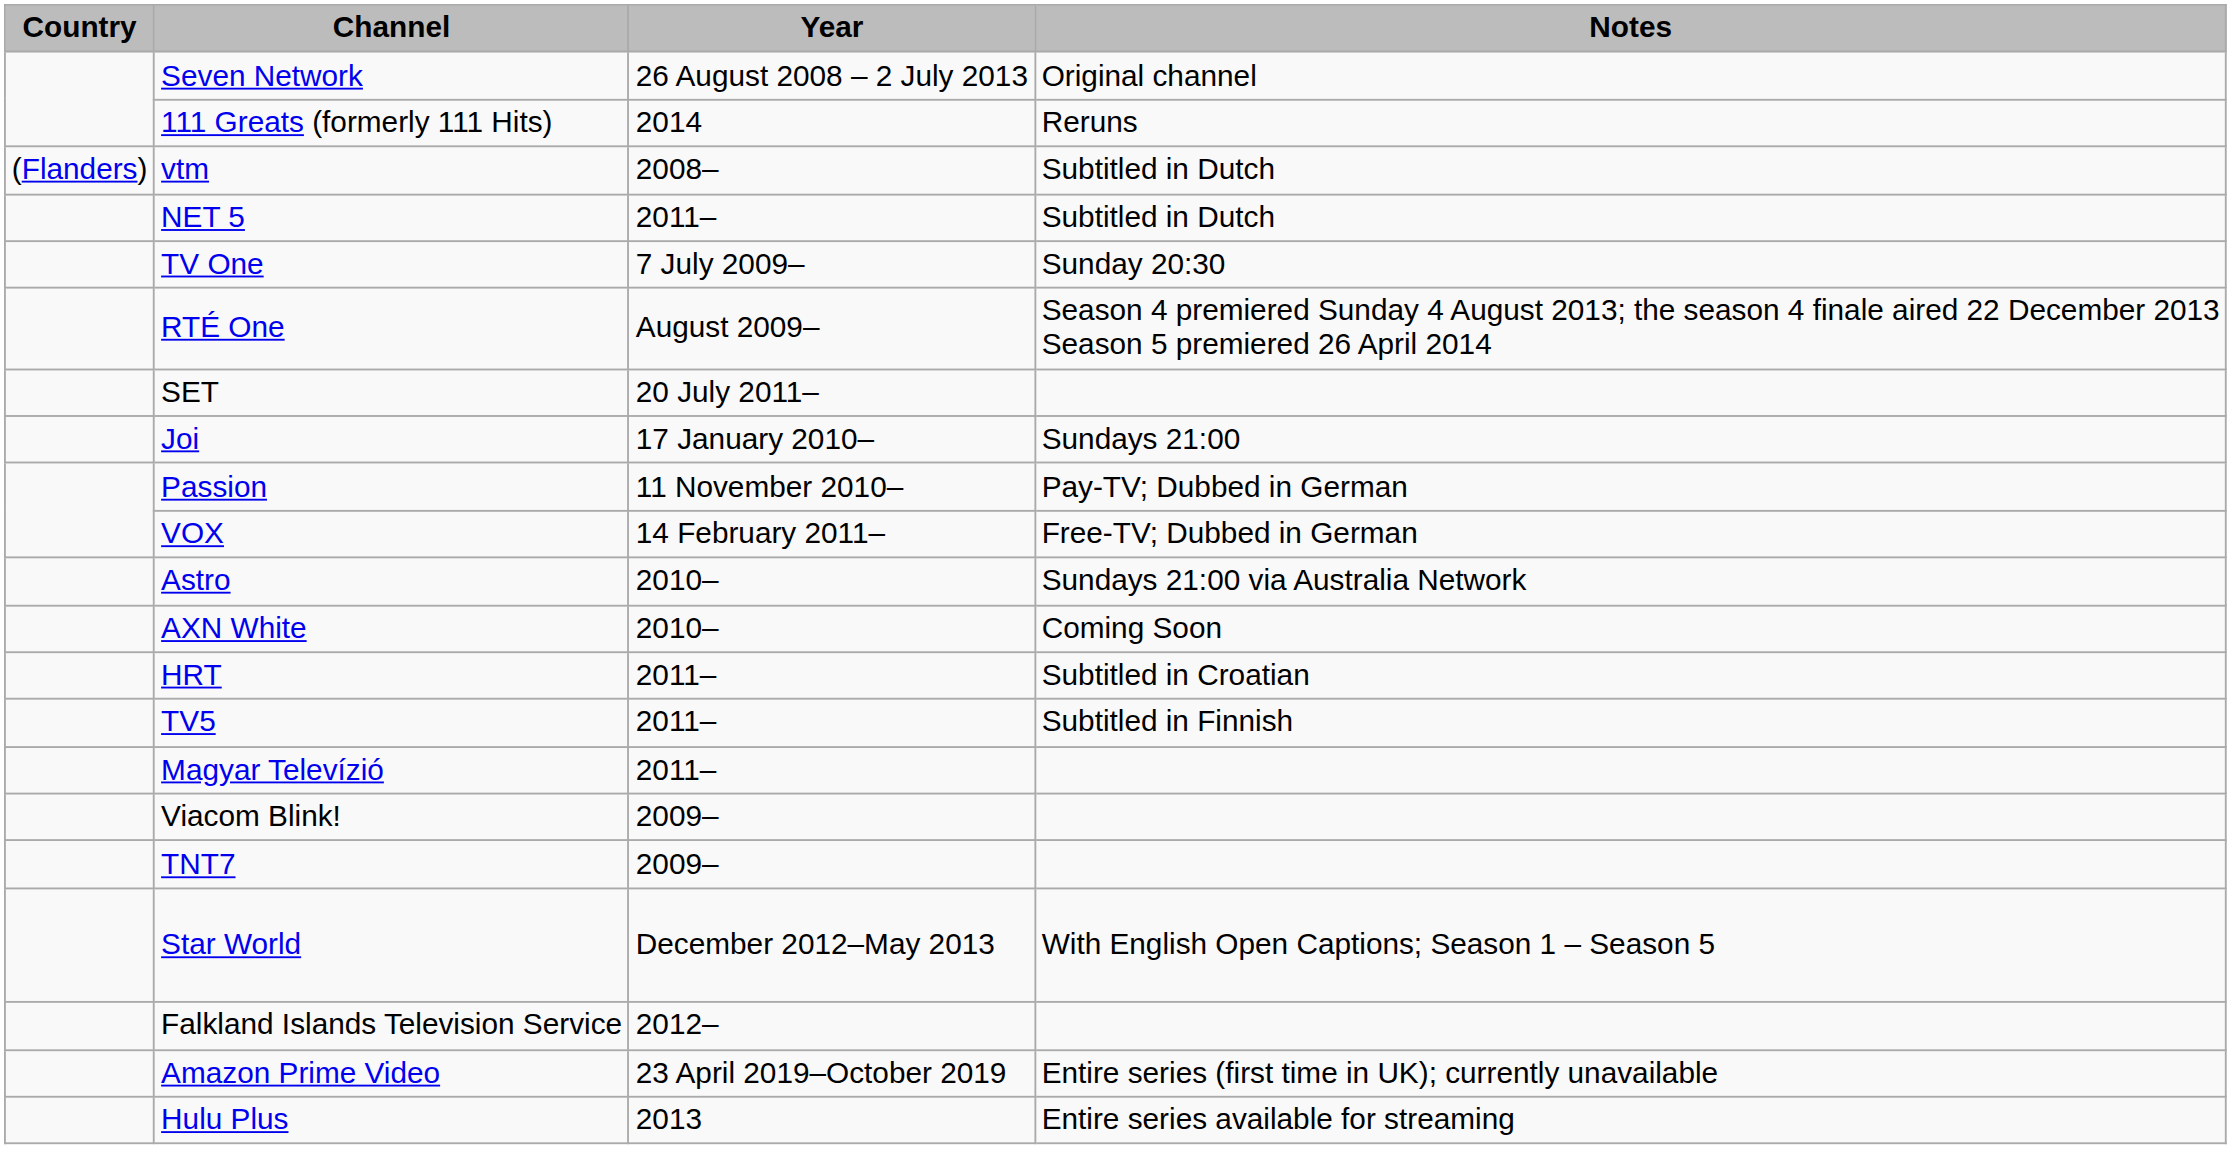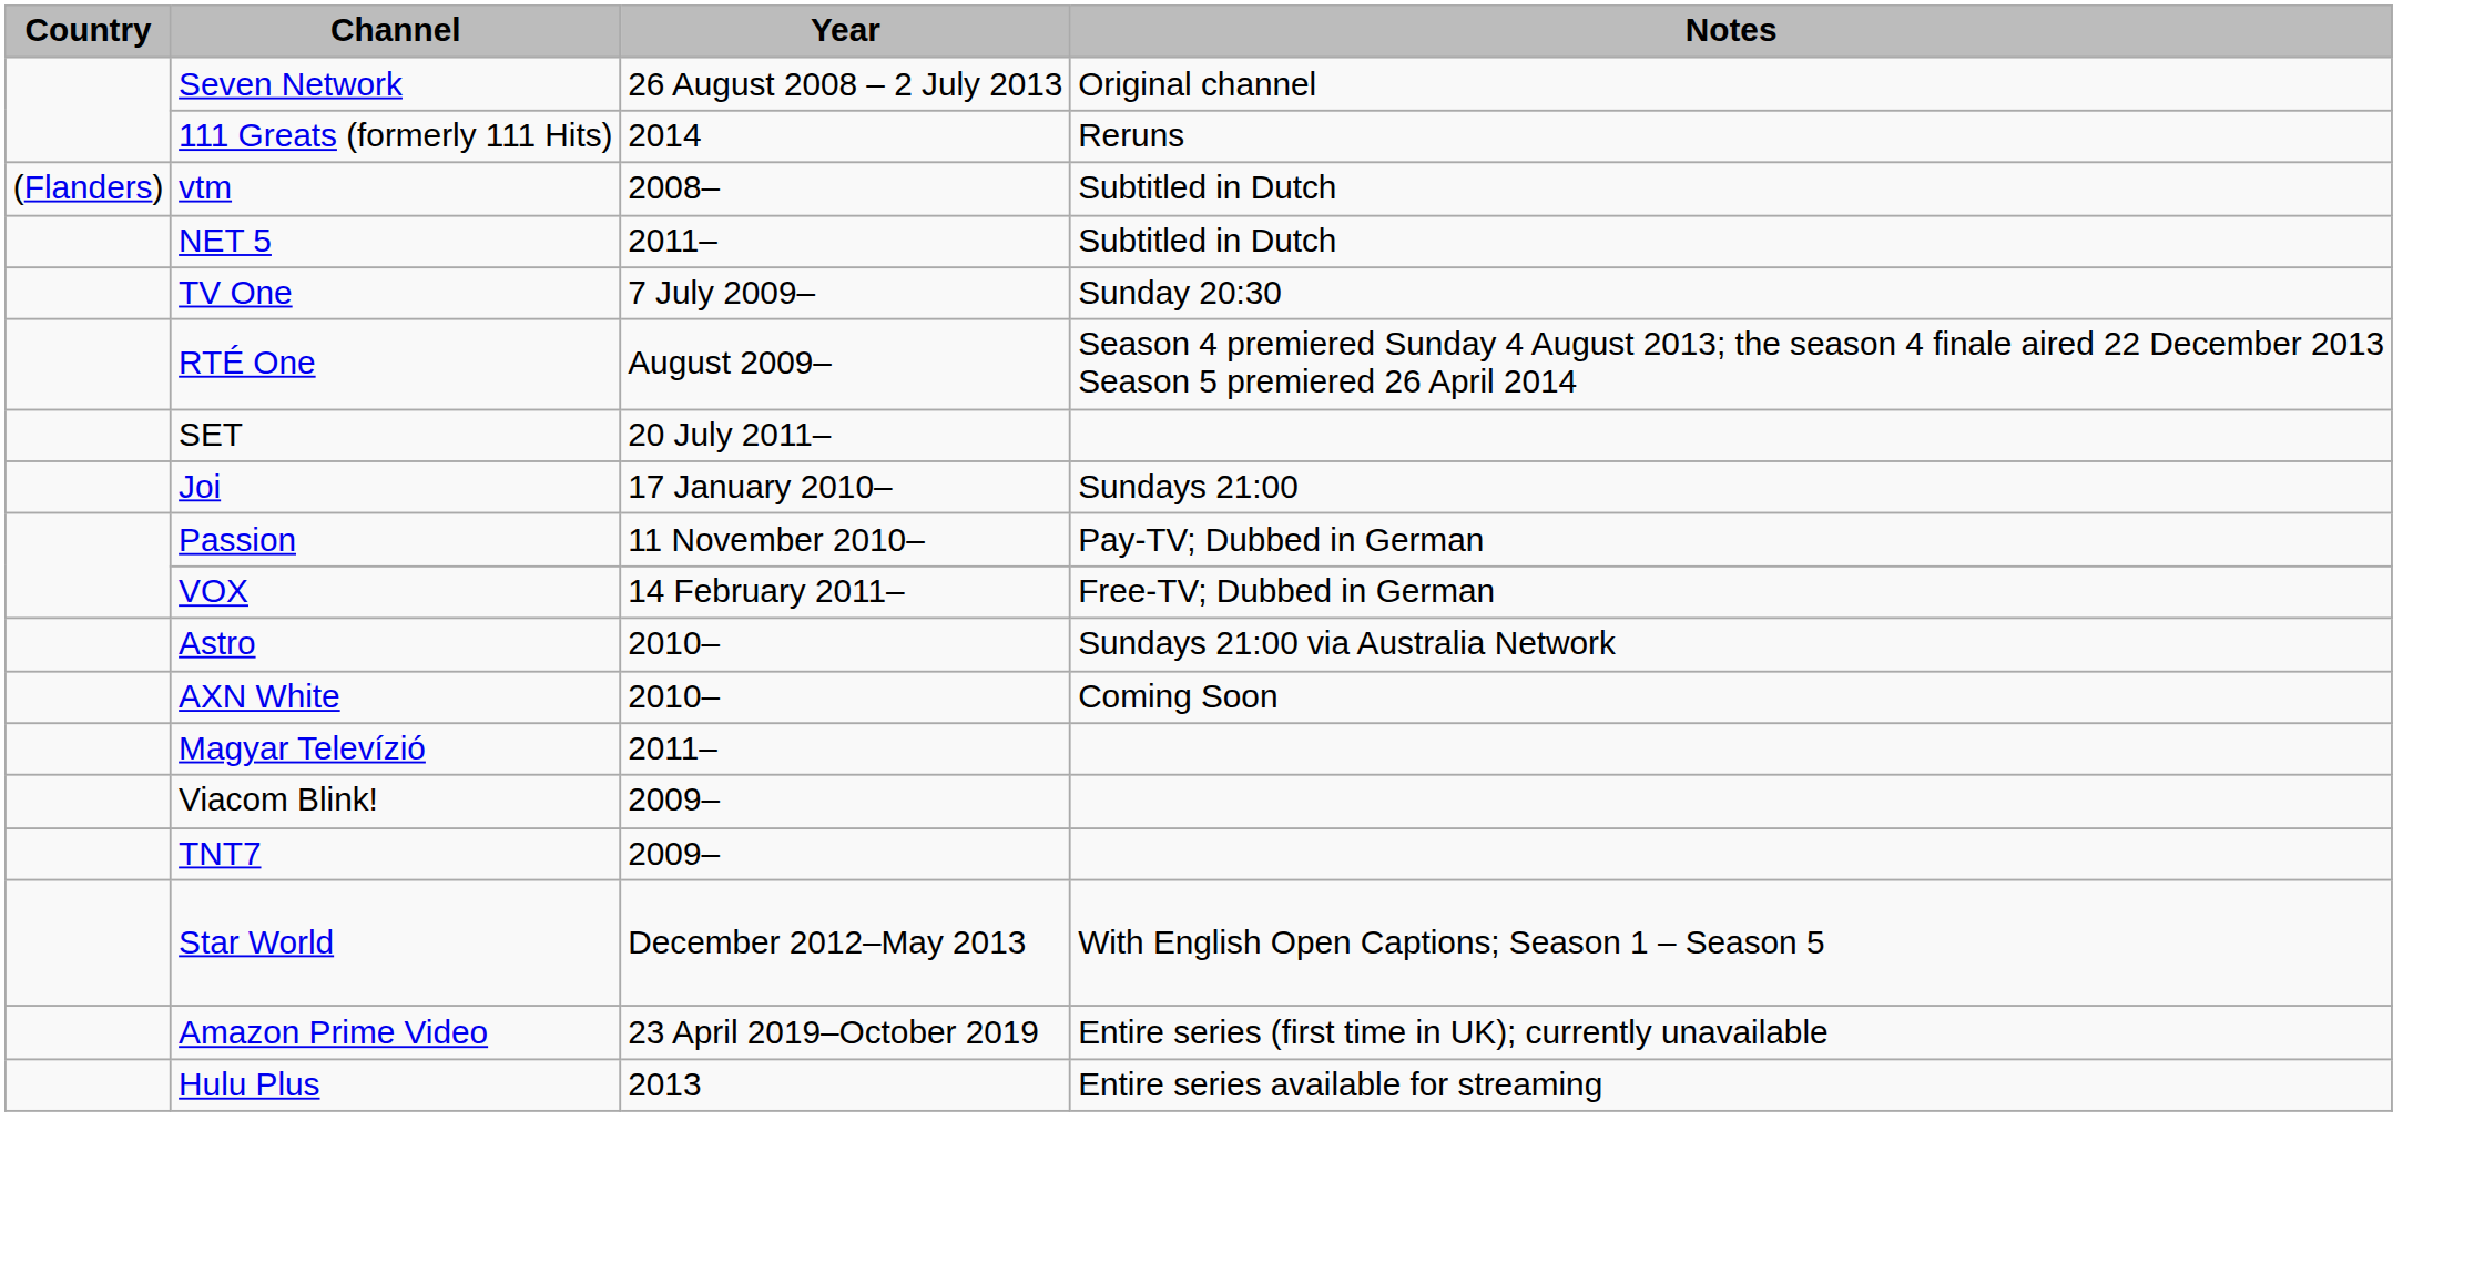 <table class="wikitable">
 <tr>
 <th style="background:#bcbcbc;">Country</th>
 <th style="background:#bcbcbc;">Channel</th>
 <th style="background:#bcbcbc;">Year</th>
 <th style="background:#bcbcbc;">Notes</th>
 </tr>
 <tr>
 <td rowspan="2"></td>
 <td><a href='#'>Seven Network</a></td>
 <td>26 August 2008 – 2 July 2013</td>
 <td>Original channel</td>
 </tr>
 <tr>
 <td><a href='#'>111 Greats</a> (formerly 111 Hits)</td>
 <td>2014</td>
 <td>Reruns</td>
 </tr>
 <tr>
 <td> (<a href='#'>Flanders</a>)</td>
 <td><a href='#'>vtm</a></td>
 <td>2008–</td>
 <td>Subtitled in Dutch</td>
 </tr>
 <tr>
 <td></td>
 <td><a href='#'>NET 5</a></td>
 <td>2011–</td>
 <td>Subtitled in Dutch</td>
 </tr>
 <tr>
 <td></td>
 <td><a href='#'>TV One</a></td>
 <td>7 July 2009–</td>
 <td>Sunday 20:30</td>
 </tr>
 <tr>
 <td></td>
 <td><a href='#'>RTÉ One</a></td>
 <td>August 2009–</td>
 <td>Season 4 premiered Sunday 4 August 2013; the season 4 finale aired 22 December 2013 <br> Season 5 premiered 26 April 2014</td>
 </tr>
 <tr>
 <td></td>
 <td>SET</td>
 <td>20 July 2011–</td>
 <td></td>
 </tr>
 <tr>
 <td></td>
 <td><a href='#'>Joi</a></td>
 <td>17 January 2010–</td>
 <td>Sundays 21:00</td>
 </tr>
 <tr>
 <td rowspan="2"></td>
 <td><a href='#'>Passion</a></td>
 <td>11 November 2010–</td>
 <td>Pay-TV; Dubbed in German</td>
 </tr>
 <tr>
 <td><a href='#'>VOX</a></td>
 <td>14 February 2011–</td>
 <td>Free-TV; Dubbed in German</td>
 </tr>
 <tr>
 <td></td>
 <td><a href='#'>Astro</a></td>
 <td>2010–</td>
 <td>Sundays 21:00 via Australia Network</td>
 </tr>
 <tr>
 <td></td>
 <td><a href='#'>AXN White</a></td>
 <td>2010–</td>
 <td>Coming Soon</td>
 </tr>
 <tr>
 <td></td>
-<td><a href='#'>HRT</a></td>
-<td>2011–</td>
-<td>Subtitled in Croatian</td>
-</tr>
-<tr>
-<td></td>
-<td><a href='#'>TV5</a></td>
-<td>2011–</td>
-<td>Subtitled in Finnish</td>
-</tr>
-<tr>
-<td></td>
 <td><a href='#'>Magyar Televízió</a></td>
 <td>2011–</td>
 <td></td>
 </tr>
 <tr>
 <td></td>
 <td>Viacom Blink!</td>
 <td>2009–</td>
 <td></td>
 </tr>
 <tr>
 <td></td>
 <td><a href='#'>TNT7</a></td>
 <td>2009–</td>
 <td></td>
 </tr>
 <tr>
 <td> <br>  <br>  <br> </td>
 <td><a href='#'>Star World</a></td>
 <td>December 2012–May 2013</td>
 <td>With English Open Captions; Season 1 – Season 5</td>
 </tr>
 <tr>
 <td></td>
-<td>Falkland Islands Television Service</td>
-<td>2012–</td>
-<td></td>
-</tr>
-<tr>
-<td></td>
 <td><a href='#'>Amazon Prime Video</a></td>
 <td>23 April 2019–October 2019</td>
 <td>Entire series (first time in UK); currently unavailable</td>
 </tr>
 <tr>
 <td></td>
 <td><a href='#'>Hulu Plus</a></td>
 <td>2013</td>
 <td>Entire series available for streaming</td>
 </tr>
 </table>
